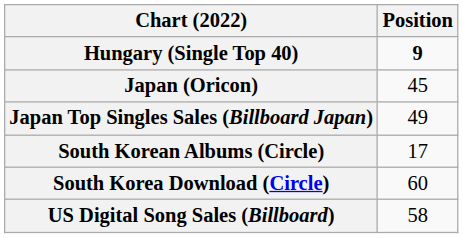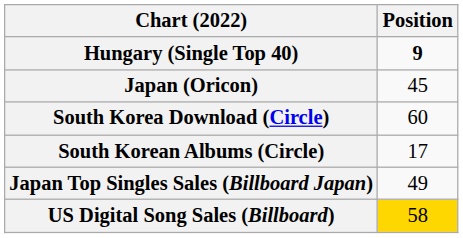 <table class="wikitable plainrowheaders" style="text-align:center">
 <tr>
 <th scope="col">Chart (2022)</th>
 <th scope="col">Position</th>
 </tr>
 <tr>
 <th scope="row">Hungary (Single Top 40)</th>
 <td><strong>9</strong></td>
 </tr>
 <tr>
 <th scope="row">Japan (Oricon)</th>
 <td>45</td>
 </tr>
 <tr>
-<th scope="row">Japan Top Singles Sales (<em>Billboard Japan</em>)</th>
-<td>49</td>
+<th scope="row">South Korea Download (<a href='#'>Circle</a>)</th>
+<td>60</td>
 </tr>
 <tr>
 <th scope="row">South Korean Albums (Circle)</th>
 <td>17</td>
 </tr>
 <tr>
-<th scope="row">South Korea Download (<a href='#'>Circle</a>)</th>
-<td>60</td>
+<th scope="row">Japan Top Singles Sales (<em>Billboard Japan</em>)</th>
+<td>49</td>
 </tr>
 <tr>
 <th scope="row">US Digital Song Sales (<em>Billboard</em>)</th>
-<td>58</td>
+<td style="background: gold;">58</td>
 </tr>
 </table>
